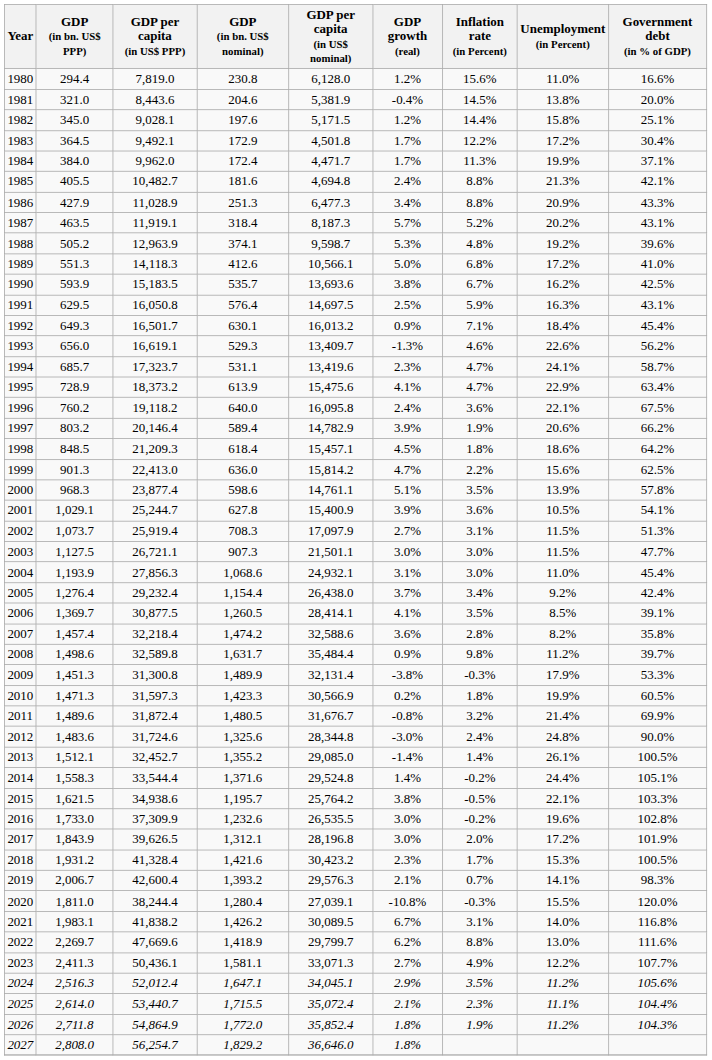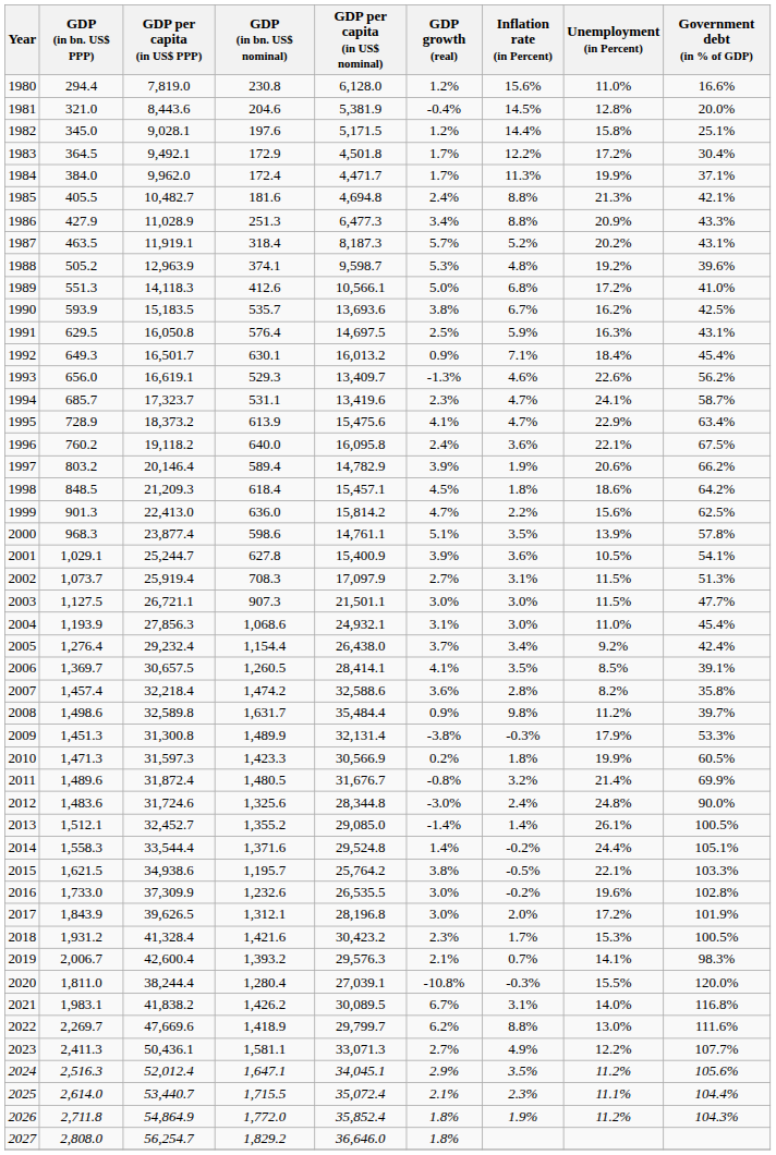 <table class="wikitable sortable sticky-header" style="text-align:center;">
 <tr>
 <th>Year</th>
 <th>GDP<br><small>(in bn. US$ PPP)</small></th>
 <th>GDP per capita<br><small>(in US$ PPP)</small></th>
 <th>GDP<br><small>(in bn. US$ nominal)</small></th>
 <th>GDP per capita<br><small>(in US$ nominal)</small></th>
 <th>GDP growth<br><small>(real)</small></th>
 <th>Inflation rate<br><small>(in Percent)</small></th>
 <th>Unemployment<br><small>(in Percent)</small></th>
 <th>Government debt<br><small>(in % of GDP)</small></th>
 </tr>
 <tr>
 <td>1980</td>
 <td>294.4</td>
 <td>7,819.0</td>
 <td>230.8</td>
 <td>6,128.0</td>
 <td>1.2%</td>
 <td>15.6%</td>
 <td>11.0%</td>
 <td>16.6%</td>
 </tr>
 <tr>
 <td>1981</td>
 <td>321.0</td>
 <td>8,443.6</td>
 <td>204.6</td>
 <td>5,381.9</td>
 <td>-0.4%</td>
 <td>14.5%</td>
-<td>13.8%</td>
+<td>12.8%</td>
 <td>20.0%</td>
 </tr>
 <tr>
 <td>1982</td>
 <td>345.0</td>
 <td>9,028.1</td>
 <td>197.6</td>
 <td>5,171.5</td>
 <td>1.2%</td>
 <td>14.4%</td>
 <td>15.8%</td>
 <td>25.1%</td>
 </tr>
 <tr>
 <td>1983</td>
 <td>364.5</td>
 <td>9,492.1</td>
 <td>172.9</td>
 <td>4,501.8</td>
 <td>1.7%</td>
 <td>12.2%</td>
 <td>17.2%</td>
 <td>30.4%</td>
 </tr>
 <tr>
 <td>1984</td>
 <td>384.0</td>
 <td>9,962.0</td>
 <td>172.4</td>
 <td>4,471.7</td>
 <td>1.7%</td>
 <td>11.3%</td>
 <td>19.9%</td>
 <td>37.1%</td>
 </tr>
 <tr>
 <td>1985</td>
 <td>405.5</td>
 <td>10,482.7</td>
 <td>181.6</td>
 <td>4,694.8</td>
 <td>2.4%</td>
 <td>8.8%</td>
 <td>21.3%</td>
 <td>42.1%</td>
 </tr>
 <tr>
 <td>1986</td>
 <td>427.9</td>
 <td>11,028.9</td>
 <td>251.3</td>
 <td>6,477.3</td>
 <td>3.4%</td>
 <td>8.8%</td>
 <td>20.9%</td>
 <td>43.3%</td>
 </tr>
 <tr>
 <td>1987</td>
 <td>463.5</td>
 <td>11,919.1</td>
 <td>318.4</td>
 <td>8,187.3</td>
 <td>5.7%</td>
 <td>5.2%</td>
 <td>20.2%</td>
 <td>43.1%</td>
 </tr>
 <tr>
 <td>1988</td>
 <td>505.2</td>
 <td>12,963.9</td>
 <td>374.1</td>
 <td>9,598.7</td>
 <td>5.3%</td>
 <td>4.8%</td>
 <td>19.2%</td>
 <td>39.6%</td>
 </tr>
 <tr>
 <td>1989</td>
 <td>551.3</td>
 <td>14,118.3</td>
 <td>412.6</td>
 <td>10,566.1</td>
 <td>5.0%</td>
 <td>6.8%</td>
 <td>17.2%</td>
 <td>41.0%</td>
 </tr>
 <tr>
 <td>1990</td>
 <td>593.9</td>
 <td>15,183.5</td>
 <td>535.7</td>
 <td>13,693.6</td>
 <td>3.8%</td>
 <td>6.7%</td>
 <td>16.2%</td>
 <td>42.5%</td>
 </tr>
 <tr>
 <td>1991</td>
 <td>629.5</td>
 <td>16,050.8</td>
 <td>576.4</td>
 <td>14,697.5</td>
 <td>2.5%</td>
 <td>5.9%</td>
 <td>16.3%</td>
 <td>43.1%</td>
 </tr>
 <tr>
 <td>1992</td>
 <td>649.3</td>
 <td>16,501.7</td>
 <td>630.1</td>
 <td>16,013.2</td>
 <td>0.9%</td>
 <td>7.1%</td>
 <td>18.4%</td>
 <td>45.4%</td>
 </tr>
 <tr>
 <td>1993</td>
 <td>656.0</td>
 <td>16,619.1</td>
 <td>529.3</td>
 <td>13,409.7</td>
 <td>-1.3%</td>
 <td>4.6%</td>
 <td>22.6%</td>
 <td>56.2%</td>
 </tr>
 <tr>
 <td>1994</td>
 <td>685.7</td>
 <td>17,323.7</td>
 <td>531.1</td>
 <td>13,419.6</td>
 <td>2.3%</td>
 <td>4.7%</td>
 <td>24.1%</td>
 <td>58.7%</td>
 </tr>
 <tr>
 <td>1995</td>
 <td>728.9</td>
 <td>18,373.2</td>
 <td>613.9</td>
 <td>15,475.6</td>
 <td>4.1%</td>
 <td>4.7%</td>
 <td>22.9%</td>
 <td>63.4%</td>
 </tr>
 <tr>
 <td>1996</td>
 <td>760.2</td>
 <td>19,118.2</td>
 <td>640.0</td>
 <td>16,095.8</td>
 <td>2.4%</td>
 <td>3.6%</td>
 <td>22.1%</td>
 <td>67.5%</td>
 </tr>
 <tr>
 <td>1997</td>
 <td>803.2</td>
 <td>20,146.4</td>
 <td>589.4</td>
 <td>14,782.9</td>
 <td>3.9%</td>
 <td>1.9%</td>
 <td>20.6%</td>
 <td>66.2%</td>
 </tr>
 <tr>
 <td>1998</td>
 <td>848.5</td>
 <td>21,209.3</td>
 <td>618.4</td>
 <td>15,457.1</td>
 <td>4.5%</td>
 <td>1.8%</td>
 <td>18.6%</td>
 <td>64.2%</td>
 </tr>
 <tr>
 <td>1999</td>
 <td>901.3</td>
 <td>22,413.0</td>
 <td>636.0</td>
 <td>15,814.2</td>
 <td>4.7%</td>
 <td>2.2%</td>
 <td>15.6%</td>
 <td>62.5%</td>
 </tr>
 <tr>
 <td>2000</td>
 <td>968.3</td>
 <td>23,877.4</td>
 <td>598.6</td>
 <td>14,761.1</td>
 <td>5.1%</td>
 <td>3.5%</td>
 <td>13.9%</td>
 <td>57.8%</td>
 </tr>
 <tr>
 <td>2001</td>
 <td>1,029.1</td>
 <td>25,244.7</td>
 <td>627.8</td>
 <td>15,400.9</td>
 <td>3.9%</td>
 <td>3.6%</td>
 <td>10.5%</td>
 <td>54.1%</td>
 </tr>
 <tr>
 <td>2002</td>
 <td>1,073.7</td>
 <td>25,919.4</td>
 <td>708.3</td>
 <td>17,097.9</td>
 <td>2.7%</td>
 <td>3.1%</td>
 <td>11.5%</td>
 <td>51.3%</td>
 </tr>
 <tr>
 <td>2003</td>
 <td>1,127.5</td>
 <td>26,721.1</td>
 <td>907.3</td>
 <td>21,501.1</td>
 <td>3.0%</td>
 <td>3.0%</td>
 <td>11.5%</td>
 <td>47.7%</td>
 </tr>
 <tr>
 <td>2004</td>
 <td>1,193.9</td>
 <td>27,856.3</td>
 <td>1,068.6</td>
 <td>24,932.1</td>
 <td>3.1%</td>
 <td>3.0%</td>
 <td>11.0%</td>
 <td>45.4%</td>
 </tr>
 <tr>
 <td>2005</td>
 <td>1,276.4</td>
 <td>29,232.4</td>
 <td>1,154.4</td>
 <td>26,438.0</td>
 <td>3.7%</td>
 <td>3.4%</td>
 <td>9.2%</td>
 <td>42.4%</td>
 </tr>
 <tr>
 <td>2006</td>
 <td>1,369.7</td>
-<td>30,877.5</td>
+<td>30,657.5</td>
 <td>1,260.5</td>
 <td>28,414.1</td>
 <td>4.1%</td>
 <td>3.5%</td>
 <td>8.5%</td>
 <td>39.1%</td>
 </tr>
 <tr>
 <td>2007</td>
 <td>1,457.4</td>
 <td>32,218.4</td>
 <td>1,474.2</td>
 <td>32,588.6</td>
 <td>3.6%</td>
 <td>2.8%</td>
 <td>8.2%</td>
 <td>35.8%</td>
 </tr>
 <tr>
 <td>2008</td>
 <td>1,498.6</td>
 <td>32,589.8</td>
 <td>1,631.7</td>
 <td>35,484.4</td>
 <td>0.9%</td>
 <td>9.8%</td>
 <td>11.2%</td>
 <td>39.7%</td>
 </tr>
 <tr>
 <td>2009</td>
 <td>1,451.3</td>
 <td>31,300.8</td>
 <td>1,489.9</td>
 <td>32,131.4</td>
 <td>-3.8%</td>
 <td>-0.3%</td>
 <td>17.9%</td>
 <td>53.3%</td>
 </tr>
 <tr>
 <td>2010</td>
 <td>1,471.3</td>
 <td>31,597.3</td>
 <td>1,423.3</td>
 <td>30,566.9</td>
 <td>0.2%</td>
 <td>1.8%</td>
 <td>19.9%</td>
 <td>60.5%</td>
 </tr>
 <tr>
 <td>2011</td>
 <td>1,489.6</td>
 <td>31,872.4</td>
 <td>1,480.5</td>
 <td>31,676.7</td>
 <td>-0.8%</td>
 <td>3.2%</td>
 <td>21.4%</td>
 <td>69.9%</td>
 </tr>
 <tr>
 <td>2012</td>
 <td>1,483.6</td>
 <td>31,724.6</td>
 <td>1,325.6</td>
 <td>28,344.8</td>
 <td>-3.0%</td>
 <td>2.4%</td>
 <td>24.8%</td>
 <td>90.0%</td>
 </tr>
 <tr>
 <td>2013</td>
 <td>1,512.1</td>
 <td>32,452.7</td>
 <td>1,355.2</td>
 <td>29,085.0</td>
 <td>-1.4%</td>
 <td>1.4%</td>
 <td>26.1%</td>
 <td>100.5%</td>
 </tr>
 <tr>
 <td>2014</td>
 <td>1,558.3</td>
 <td>33,544.4</td>
 <td>1,371.6</td>
 <td>29,524.8</td>
 <td>1.4%</td>
 <td>-0.2%</td>
 <td>24.4%</td>
 <td>105.1%</td>
 </tr>
 <tr>
 <td>2015</td>
 <td>1,621.5</td>
 <td>34,938.6</td>
 <td>1,195.7</td>
 <td>25,764.2</td>
 <td>3.8%</td>
 <td>-0.5%</td>
 <td>22.1%</td>
 <td>103.3%</td>
 </tr>
 <tr>
 <td>2016</td>
 <td>1,733.0</td>
 <td>37,309.9</td>
 <td>1,232.6</td>
 <td>26,535.5</td>
 <td>3.0%</td>
 <td>-0.2%</td>
 <td>19.6%</td>
 <td>102.8%</td>
 </tr>
 <tr>
 <td>2017</td>
 <td>1,843.9</td>
 <td>39,626.5</td>
 <td>1,312.1</td>
 <td>28,196.8</td>
 <td>3.0%</td>
 <td>2.0%</td>
 <td>17.2%</td>
 <td>101.9%</td>
 </tr>
 <tr>
 <td>2018</td>
 <td>1,931.2</td>
 <td>41,328.4</td>
 <td>1,421.6</td>
 <td>30,423.2</td>
 <td>2.3%</td>
 <td>1.7%</td>
 <td>15.3%</td>
 <td>100.5%</td>
 </tr>
 <tr>
 <td>2019</td>
 <td>2,006.7</td>
 <td>42,600.4</td>
 <td>1,393.2</td>
 <td>29,576.3</td>
 <td>2.1%</td>
 <td>0.7%</td>
 <td>14.1%</td>
 <td>98.3%</td>
 </tr>
 <tr>
 <td>2020</td>
 <td>1,811.0</td>
 <td>38,244.4</td>
 <td>1,280.4</td>
 <td>27,039.1</td>
 <td>-10.8%</td>
 <td>-0.3%</td>
 <td>15.5%</td>
 <td>120.0%</td>
 </tr>
 <tr>
 <td>2021</td>
 <td>1,983.1</td>
 <td>41,838.2</td>
 <td>1,426.2</td>
 <td>30,089.5</td>
 <td>6.7%</td>
 <td>3.1%</td>
 <td>14.0%</td>
 <td>116.8%</td>
 </tr>
 <tr>
 <td>2022</td>
 <td>2,269.7</td>
 <td>47,669.6</td>
 <td>1,418.9</td>
 <td>29,799.7</td>
 <td>6.2%</td>
 <td>8.8%</td>
 <td>13.0%</td>
 <td>111.6%</td>
 </tr>
 <tr>
 <td>2023</td>
 <td>2,411.3</td>
 <td>50,436.1</td>
 <td>1,581.1</td>
 <td>33,071.3</td>
 <td>2.7%</td>
 <td>4.9%</td>
 <td>12.2%</td>
 <td>107.7%</td>
 </tr>
 <tr>
 <td><em>2024</em></td>
 <td><em>2,516.3</em></td>
 <td><em>52,012.4</em></td>
 <td><em>1,647.1</em></td>
 <td><em>34,045.1</em></td>
 <td><em>2.9%</em></td>
 <td><em>3.5%</em></td>
 <td><em>11.2%</em></td>
 <td><em>105.6%</em></td>
 </tr>
 <tr>
 <td><em>2025</em></td>
 <td><em>2,614.0</em></td>
 <td><em>53,440.7</em></td>
 <td><em>1,715.5</em></td>
 <td><em>35,072.4</em></td>
 <td><em>2.1%</em></td>
 <td><em>2.3%</em></td>
 <td><em>11.1%</em></td>
 <td><em>104.4%</em></td>
 </tr>
 <tr>
 <td><em>2026</em></td>
 <td><em>2,711.8</em></td>
 <td><em>54,864.9</em></td>
 <td><em>1,772.0</em></td>
 <td><em>35,852.4</em></td>
 <td><em>1.8%</em></td>
 <td><em>1.9%</em></td>
 <td><em>11.2%</em></td>
 <td><em>104.3%</em></td>
 </tr>
 <tr>
 <td><em>2027</em></td>
 <td><em>2,808.0</em></td>
 <td><em>56,254.7</em></td>
 <td><em>1,829.2</em></td>
 <td><em>36,646.0</em></td>
 <td><em>1.8%</em></td>
 <td></td>
 <td></td>
 <td></td>
 </tr>
 <tr>
 </tr>
 </table>
